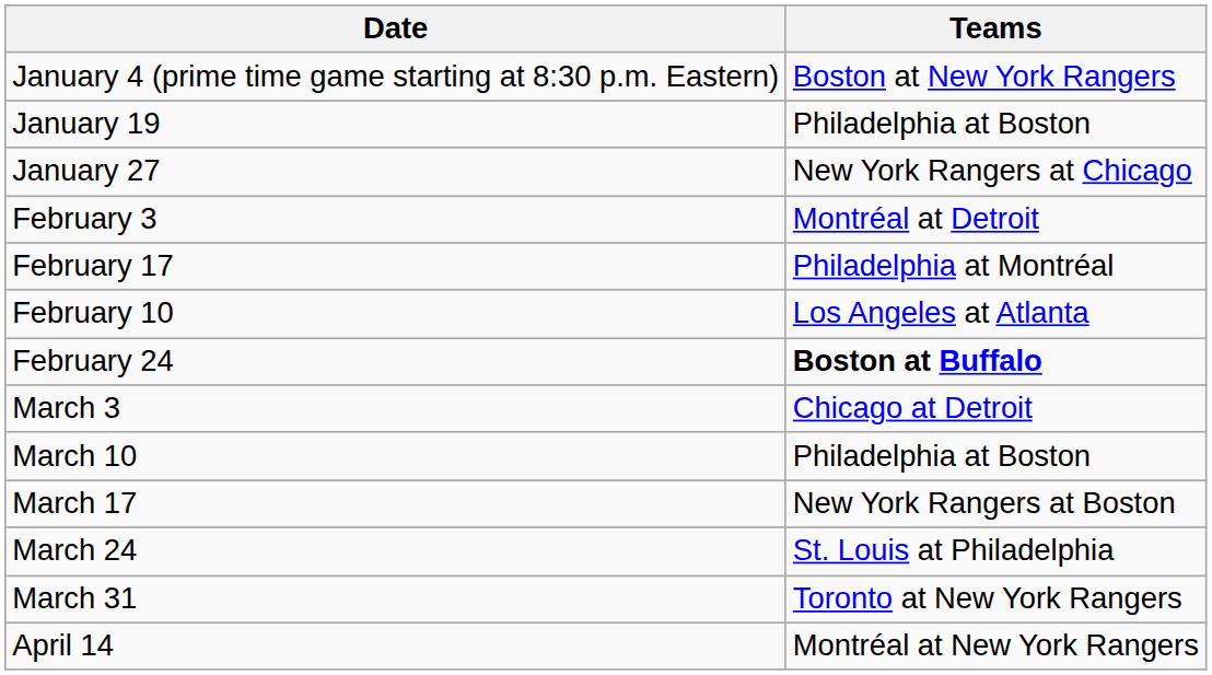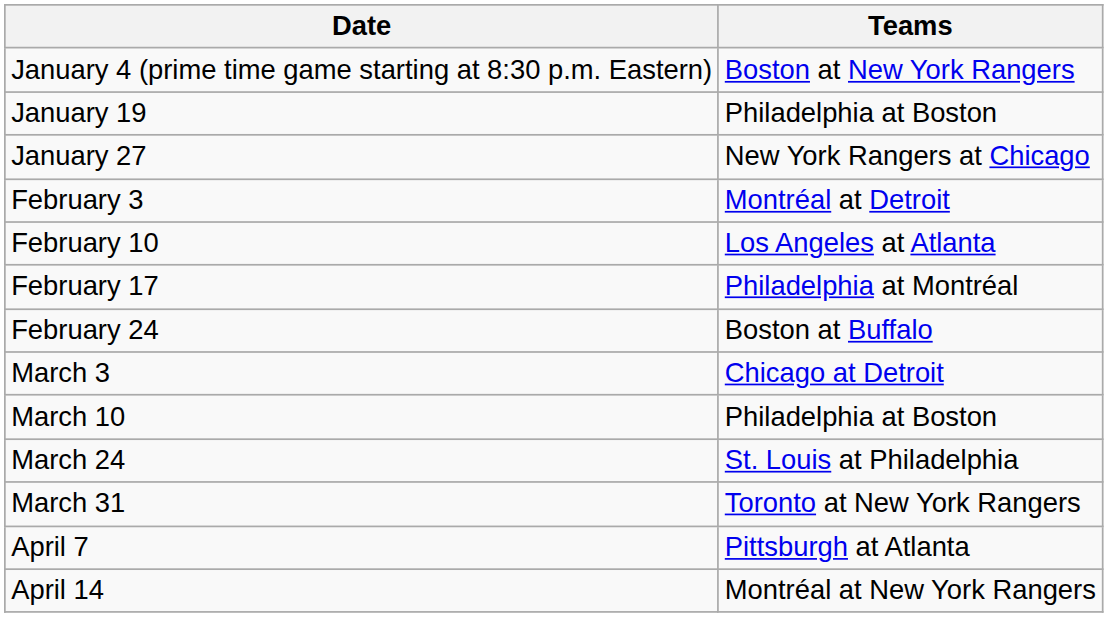 <table class="wikitable">
 <tr>
 <th>Date</th>
 <th>Teams</th>
 </tr>
 <tr>
 <td>January 4 (prime time game starting at 8:30 p.m. Eastern)</td>
 <td><a href='#'>Boston</a> at <a href='#'>New York Rangers</a></td>
 </tr>
 <tr>
 <td>January 19</td>
 <td>Philadelphia at Boston</td>
 </tr>
 <tr>
 <td>January 27</td>
 <td>New York Rangers at <a href='#'>Chicago</a></td>
 </tr>
 <tr>
 <td>February 3</td>
 <td><a href='#'>Montréal</a> at <a href='#'>Detroit</a></td>
 </tr>
 <tr>
+<td>February 10</td>
+<td><a href='#'>Los Angeles</a> at <a href='#'>Atlanta</a></td>
+</tr>
+<tr>
 <td>February 17</td>
 <td><a href='#'>Philadelphia</a> at Montréal</td>
 </tr>
 <tr>
-<td>February 10</td>
-<td><a href='#'>Los Angeles</a> at <a href='#'>Atlanta</a></td>
-</tr>
-<tr>
 <td>February 24</td>
-<td><strong>Boston at <a href='#'>Buffalo</a></strong></td>
+<td>Boston at <a href='#'>Buffalo</a></td>
 </tr>
 <tr>
 <td>March 3</td>
 <td><a href='#'>Chicago at Detroit</a></td>
 </tr>
 <tr>
 <td>March 10</td>
 <td>Philadelphia at Boston</td>
 </tr>
 <tr>
-<td>March 17</td>
-<td>New York Rangers at Boston</td>
-</tr>
-<tr>
 <td>March 24</td>
 <td><a href='#'>St. Louis</a> at Philadelphia</td>
 </tr>
 <tr>
 <td>March 31</td>
 <td><a href='#'>Toronto</a> at New York Rangers</td>
 </tr>
 <tr>
+<td>April 7</td>
+<td><a href='#'>Pittsburgh</a> at Atlanta</td>
+</tr>
+<tr>
 <td>April 14</td>
 <td>Montréal at New York Rangers</td>
 </tr>
 </table>
